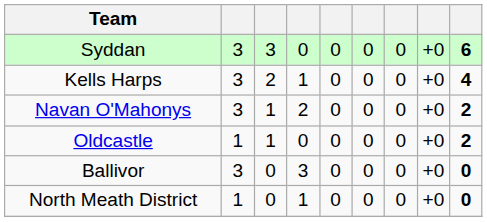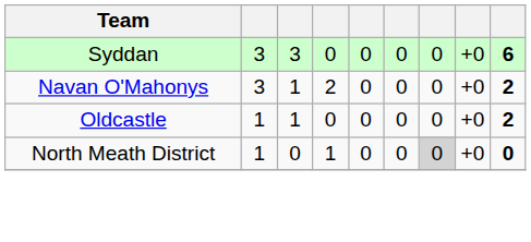 <table class="wikitable" style="text-align:center">
 <tr>
 <th style="width:175px;">Team</th>
 <th width="20"></th>
 <th width="20"></th>
 <th width="20"></th>
 <th width="20"></th>
 <th width="20"></th>
 <th width="20"></th>
 <th width="20"></th>
 <th width="20"></th>
 </tr>
 <tr style="background:#cfc;">
 <td>Syddan</td>
 <td>3</td>
 <td>3</td>
 <td>0</td>
 <td>0</td>
 <td>0</td>
 <td>0</td>
 <td>+0</td>
 <td><strong>6</strong></td>
 </tr>
 <tr>
-<td>Kells Harps</td>
-<td>3</td>
-<td>2</td>
-<td>1</td>
-<td>0</td>
-<td>0</td>
-<td>0</td>
-<td>+0</td>
-<td><strong>4</strong></td>
-</tr>
-<tr>
 <td><a href='#'>Navan O'Mahonys</a></td>
 <td>3</td>
 <td>1</td>
 <td>2</td>
 <td>0</td>
 <td>0</td>
 <td>0</td>
 <td>+0</td>
 <td><strong>2</strong></td>
 </tr>
 <tr>
 <td><a href='#'>Oldcastle</a></td>
 <td>1</td>
 <td>1</td>
 <td>0</td>
 <td>0</td>
 <td>0</td>
 <td>0</td>
 <td>+0</td>
 <td><strong>2</strong></td>
 </tr>
 <tr>
-<td>Ballivor</td>
-<td>3</td>
-<td>0</td>
-<td>3</td>
-<td>0</td>
-<td>0</td>
-<td>0</td>
-<td>+0</td>
-<td><strong>0</strong></td>
-</tr>
-<tr>
 <td>North Meath District</td>
 <td>1</td>
 <td>0</td>
 <td>1</td>
 <td>0</td>
 <td>0</td>
-<td>0</td>
+<td style="background: lightgrey;">0</td>
 <td>+0</td>
 <td><strong>0</strong></td>
 </tr>
 <tr>
 </tr>
 </table>
